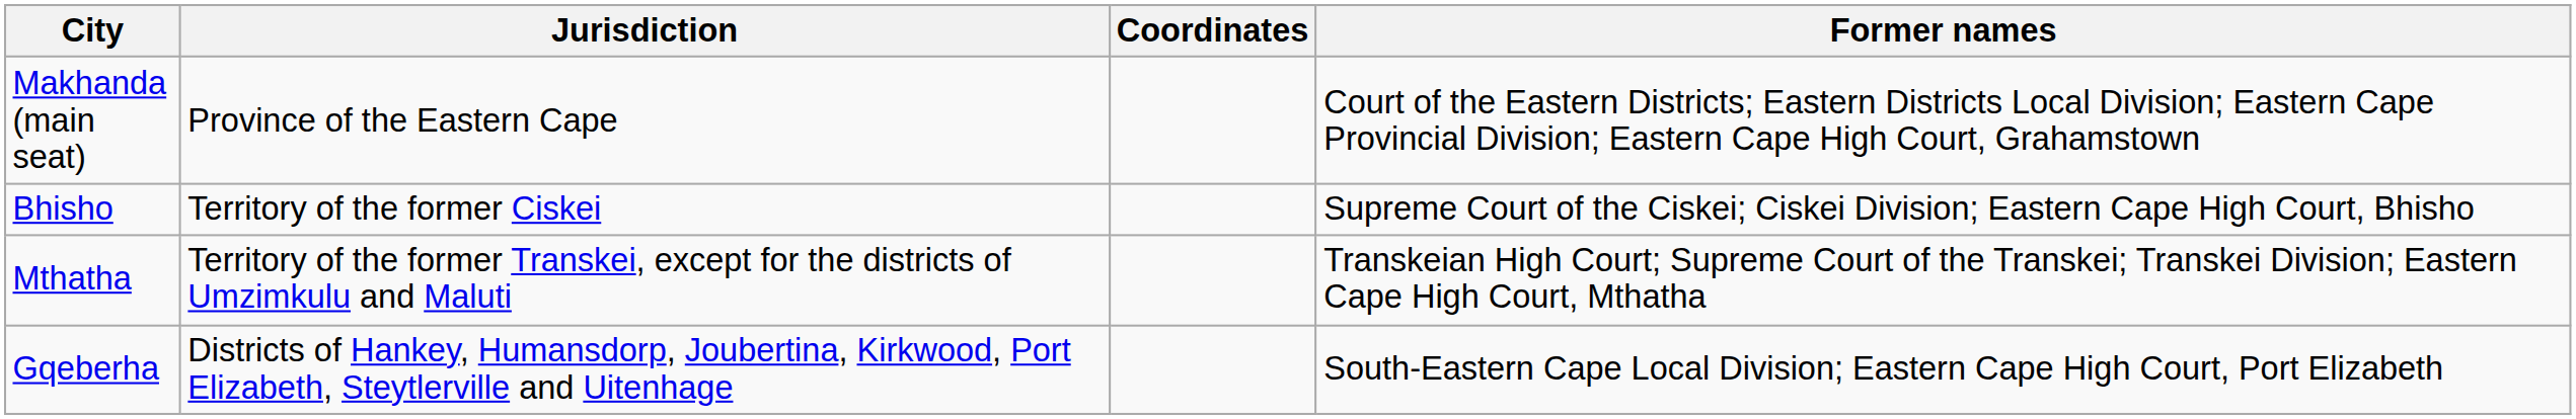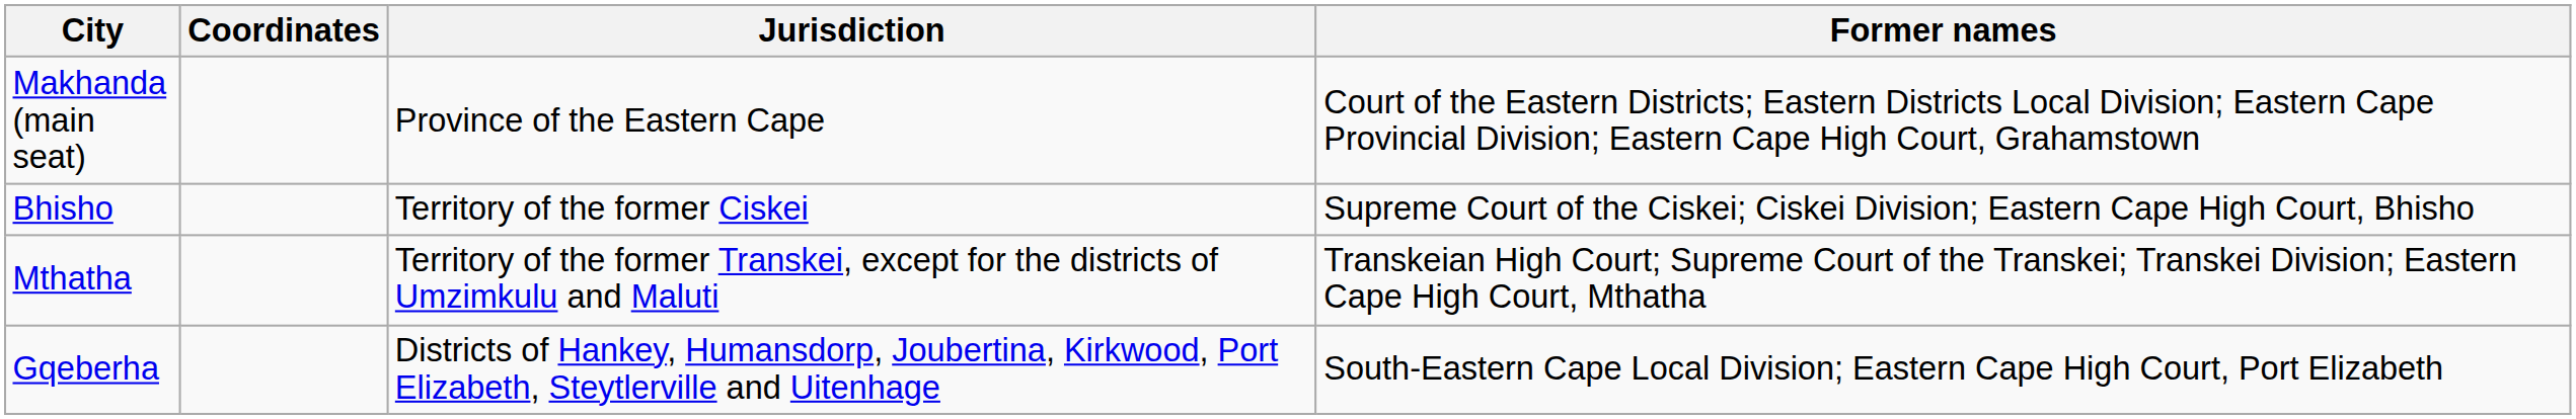 <table class=wikitable>
 <tr>
 <th>City</th>
+<th>Coordinates</th>
 <th>Jurisdiction</th>
-<th>Coordinates</th>
 <th>Former names</th>
 </tr>
 <tr>
 <td><a href='#'>Makhanda</a><br>(main seat)</td>
+<td></td>
 <td>Province of the Eastern Cape</td>
-<td></td>
 <td>Court of the Eastern Districts; Eastern Districts Local Division; Eastern Cape Provincial Division; Eastern Cape High Court, Grahamstown</td>
 </tr>
 <tr>
 <td><a href='#'>Bhisho</a></td>
+<td></td>
 <td>Territory of the former <a href='#'>Ciskei</a></td>
-<td></td>
 <td>Supreme Court of the Ciskei; Ciskei Division; Eastern Cape High Court, Bhisho</td>
 </tr>
 <tr>
 <td><a href='#'>Mthatha</a></td>
+<td></td>
 <td>Territory of the former <a href='#'>Transkei</a>, except for the districts of <a href='#'>Umzimkulu</a> and <a href='#'>Maluti</a></td>
-<td></td>
 <td>Transkeian High Court; Supreme Court of the Transkei; Transkei Division; Eastern Cape High Court, Mthatha</td>
 </tr>
 <tr>
 <td><a href='#'>Gqeberha</a></td>
+<td></td>
 <td>Districts of <a href='#'>Hankey</a>, <a href='#'>Humansdorp</a>, <a href='#'>Joubertina</a>, <a href='#'>Kirkwood</a>, <a href='#'>Port Elizabeth</a>, <a href='#'>Steytlerville</a> and <a href='#'>Uitenhage</a></td>
-<td></td>
 <td>South-Eastern Cape Local Division; Eastern Cape High Court, Port Elizabeth</td>
 </tr>
 </table>
